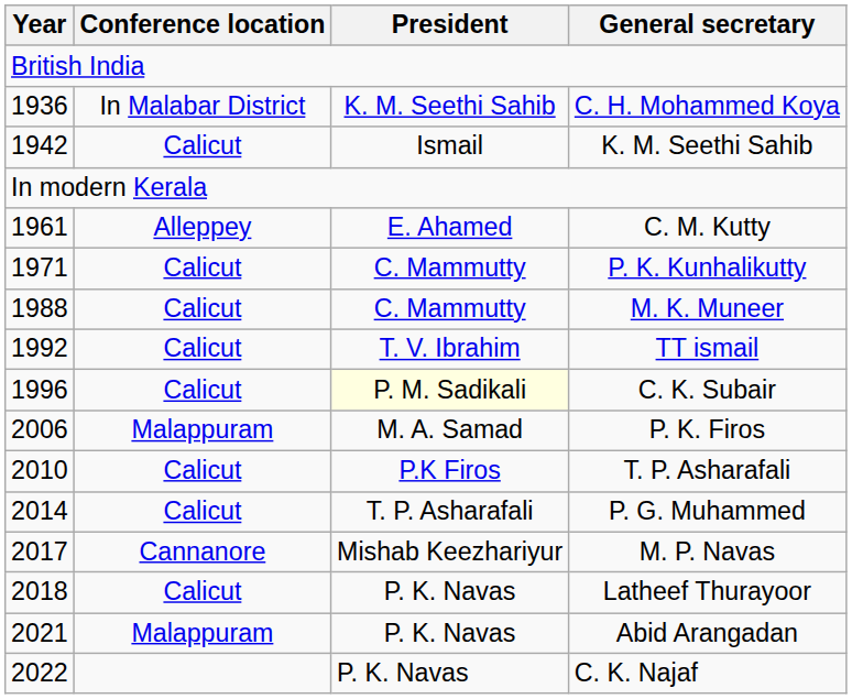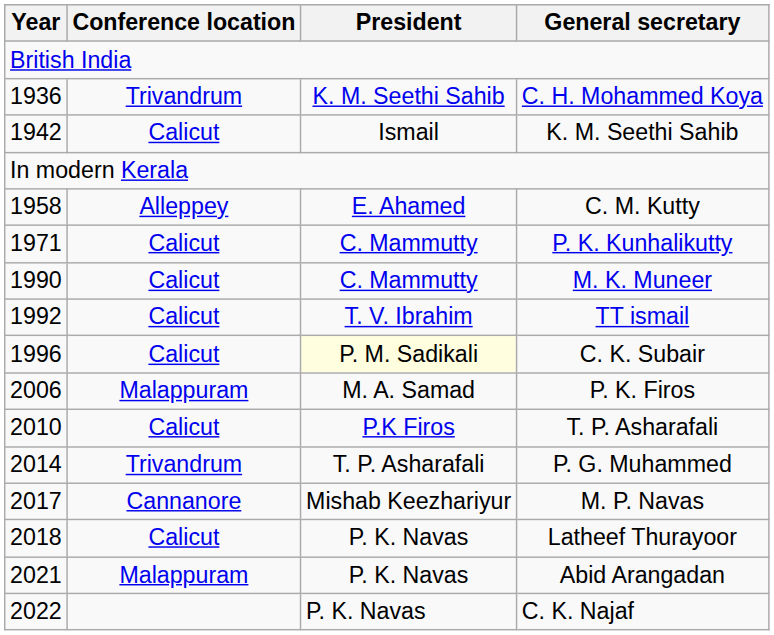 <table class="sortable wikitable">
 <tr style="background:#ccc; text-align:center;">
 <th>Year</th>
 <th>Conference location</th>
 <th>President</th>
 <th>General secretary</th>
 </tr>
 <tr>
 <td colspan="4"><a href='#'>British India</a></td>
 </tr>
 <tr style="vertical-align: middle; text-align: center;">
 <td>1936</td>
-<td>In <a href='#'>Malabar District</a></td>
+<td><a href='#'>Trivandrum</a></td>
 <td><a href='#'>K. M. Seethi Sahib</a></td>
 <td><a href='#'>C. H. Mohammed Koya</a></td>
 </tr>
 <tr style="vertical-align: middle; text-align: center;">
 <td>1942</td>
 <td><a href='#'>Calicut</a></td>
 <td>Ismail</td>
 <td>K. M. Seethi Sahib</td>
 </tr>
 <tr>
 <td colspan="4">In modern <a href='#'>Kerala</a></td>
 </tr>
 <tr style="vertical-align: middle; text-align: center;">
-<td>1961</td>
+<td>1958</td>
 <td><a href='#'>Alleppey</a></td>
 <td><a href='#'>E. Ahamed</a></td>
 <td>C. M. Kutty</td>
 </tr>
 <tr style="vertical-align: middle; text-align: center;">
 <td>1971</td>
 <td><a href='#'>Calicut</a></td>
 <td><a href='#'>C. Mammutty</a></td>
 <td><a href='#'>P. K. Kunhalikutty</a></td>
 </tr>
 <tr style="vertical-align: middle; text-align: center;">
-<td>1988</td>
+<td>1990</td>
 <td><a href='#'>Calicut</a></td>
 <td><a href='#'>C. Mammutty</a></td>
 <td><a href='#'>M. K. Muneer</a></td>
 </tr>
 <tr style="vertical-align: middle; text-align: center;">
 <td>1992</td>
 <td><a href='#'>Calicut</a></td>
 <td><a href='#'>T. V. Ibrahim</a></td>
 <td><a href='#'>TT ismail </a></td>
 </tr>
 <tr style="vertical-align: middle; text-align: center;">
 <td>1996</td>
 <td><a href='#'>Calicut</a></td>
 <td style="background: lightyellow;">P. M. Sadikali</td>
 <td>C. K. Subair</td>
 </tr>
 <tr style="vertical-align: middle; text-align: center;">
 <td>2006</td>
 <td><a href='#'>Malappuram</a></td>
 <td>M. A. Samad</td>
 <td>P. K. Firos</td>
 </tr>
 <tr style="vertical-align: middle; text-align: center;">
 <td>2010</td>
 <td><a href='#'>Calicut</a></td>
 <td><a href='#'>P.K Firos</a></td>
 <td>T. P. Asharafali</td>
 </tr>
 <tr style="vertical-align: middle; text-align: center;">
 <td>2014</td>
-<td><a href='#'>Calicut</a></td>
+<td><a href='#'>Trivandrum</a></td>
 <td>T. P. Asharafali</td>
 <td>P. G. Muhammed</td>
 </tr>
 <tr style="vertical-align: middle; text-align: center;">
 <td>2017</td>
 <td><a href='#'>Cannanore</a></td>
 <td>Mishab Keezhariyur</td>
 <td>M. P. Navas</td>
 </tr>
 <tr style="vertical-align: middle; text-align: center;">
 <td>2018</td>
 <td><a href='#'>Calicut</a></td>
 <td>P. K. Navas</td>
 <td>Latheef Thurayoor</td>
 </tr>
 <tr style="vertical-align: middle; text-align: center;">
 <td>2021</td>
 <td><a href='#'>Malappuram</a></td>
 <td>P. K. Navas</td>
 <td>Abid Arangadan</td>
 </tr>
 <tr>
 <td>2022</td>
 <td></td>
 <td>P. K. Navas</td>
 <td>C. K. Najaf</td>
 </tr>
 </table>
